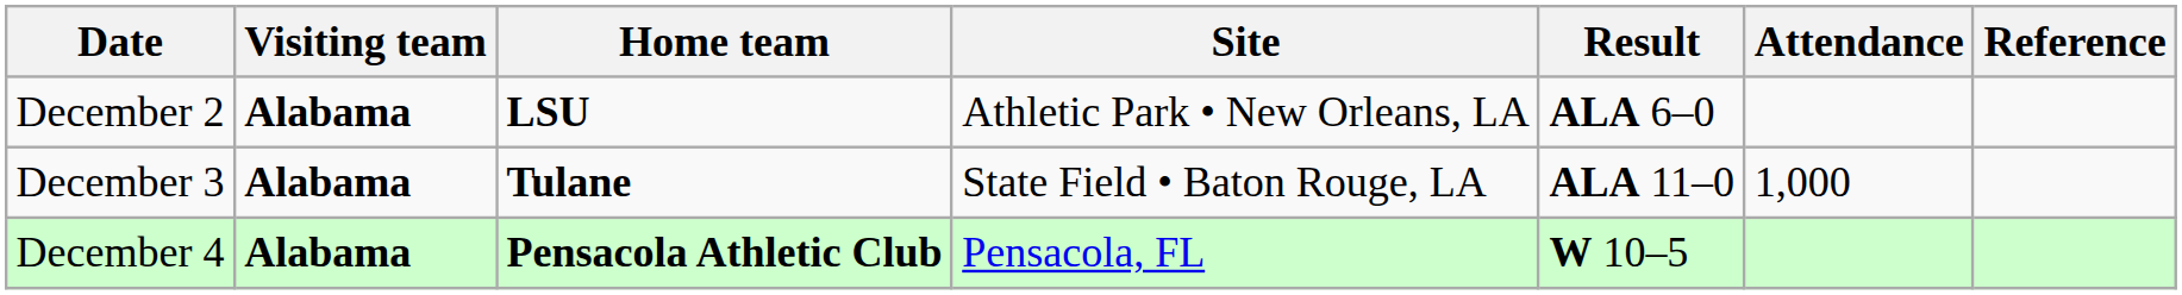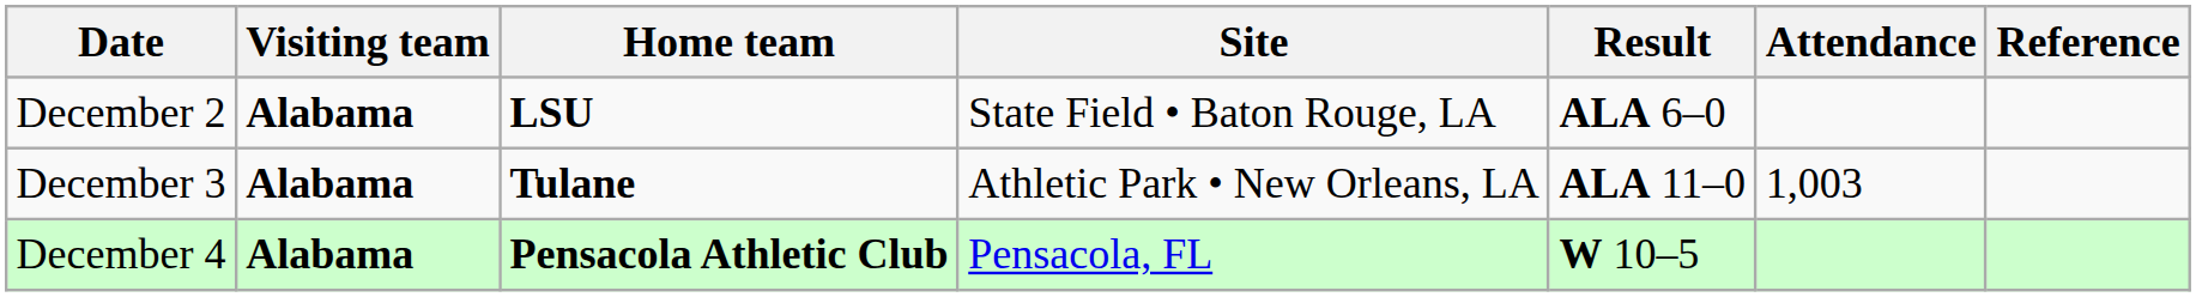 <table class="wikitable" style="font-size:95%;">
 <tr>
 <th>Date</th>
 <th>Visiting team</th>
 <th>Home team</th>
 <th>Site</th>
 <th>Result</th>
 <th>Attendance</th>
 <th class="unsortable">Reference</th>
 </tr>
 <tr bgcolor=>
 <td>December 2</td>
 <td><strong>Alabama</strong></td>
 <td><strong>LSU</strong></td>
-<td>Athletic Park • New Orleans, LA</td>
+<td>State Field • Baton Rouge, LA</td>
 <td><strong>ALA</strong> 6–0</td>
 <td></td>
 <td></td>
 </tr>
 <tr bgcolor=>
 <td>December 3</td>
 <td><strong>Alabama</strong></td>
 <td><strong>Tulane</strong></td>
-<td>State Field • Baton Rouge, LA</td>
+<td>Athletic Park • New Orleans, LA</td>
 <td><strong>ALA</strong> 11–0</td>
-<td>1,000</td>
+<td>1,003</td>
 <td></td>
 </tr>
 <tr bgcolor=ccffcc>
 <td>December 4</td>
 <td><strong>Alabama</strong></td>
 <td><strong>Pensacola Athletic Club</strong></td>
 <td><a href='#'>Pensacola, FL</a></td>
 <td><strong>W</strong> 10–5</td>
 <td></td>
 <td></td>
 </tr>
 </table>
